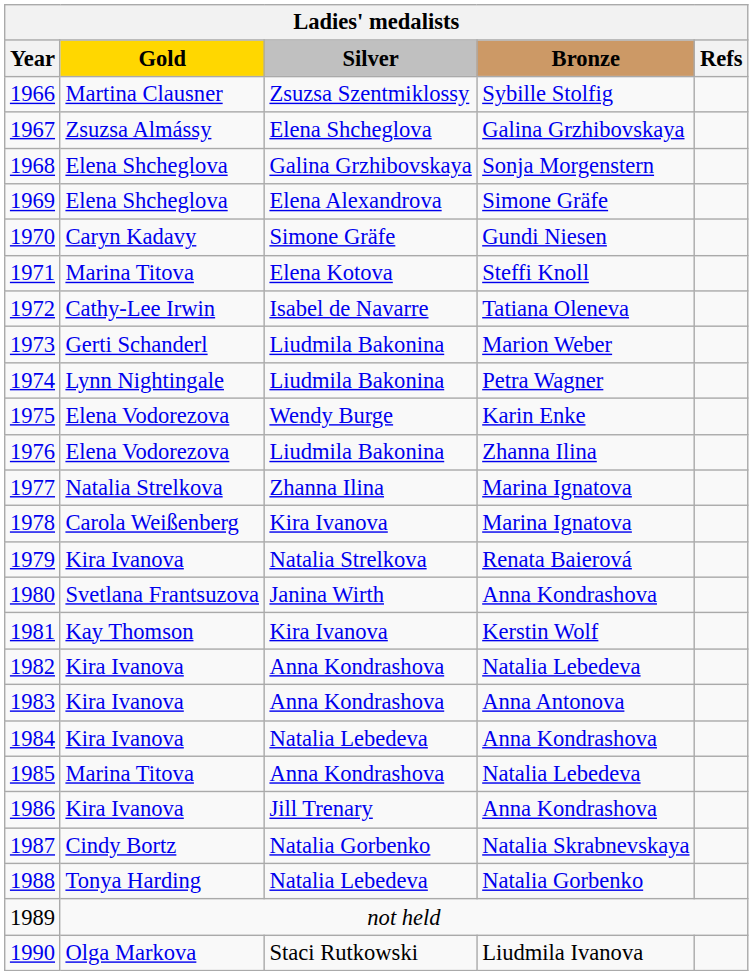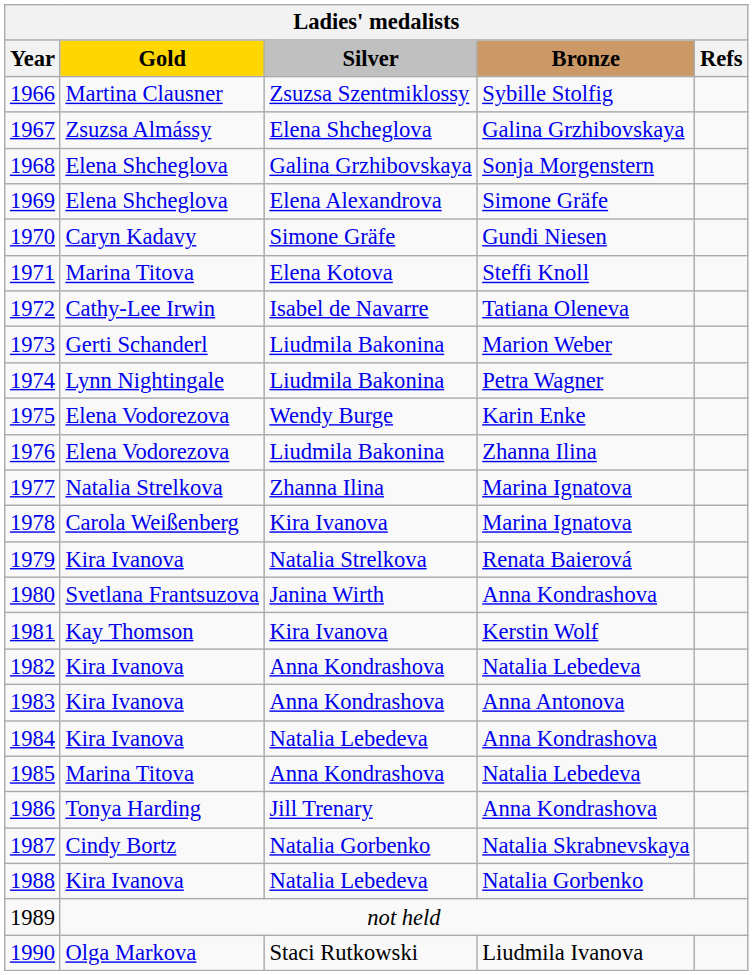 <table class="wikitable">
 <tr>
 <th colspan=5 align="center">Ladies' medalists</th>
 </tr>
 <tr>
 <th>Year</th>
 <td align="center" bgcolor="gold"><strong>Gold</strong></td>
 <td align="center" bgcolor="silver"><strong>Silver</strong></td>
 <td align="center" bgcolor="cc9966"><strong>Bronze</strong></td>
 <th>Refs</th>
 </tr>
 <tr>
 <td><a href='#'>1966</a></td>
 <td> <a href='#'>Martina Clausner</a></td>
 <td> <a href='#'>Zsuzsa Szentmiklossy</a></td>
 <td> <a href='#'>Sybille Stolfig</a></td>
 <td></td>
 </tr>
 <tr>
 <td><a href='#'>1967</a></td>
 <td> <a href='#'>Zsuzsa Almássy</a></td>
 <td> <a href='#'>Elena Shcheglova</a></td>
 <td> <a href='#'>Galina Grzhibovskaya</a></td>
 <td></td>
 </tr>
 <tr>
 <td><a href='#'>1968</a></td>
 <td> <a href='#'>Elena Shcheglova</a></td>
 <td> <a href='#'>Galina Grzhibovskaya</a></td>
 <td> <a href='#'>Sonja Morgenstern</a></td>
 <td></td>
 </tr>
 <tr>
 <td><a href='#'>1969</a></td>
 <td> <a href='#'>Elena Shcheglova</a></td>
 <td> <a href='#'>Elena Alexandrova</a></td>
 <td> <a href='#'>Simone Gräfe</a></td>
 <td></td>
 </tr>
 <tr>
 <td><a href='#'>1970</a></td>
 <td> <a href='#'>Caryn Kadavy</a></td>
 <td> <a href='#'>Simone Gräfe</a></td>
 <td> <a href='#'>Gundi Niesen</a></td>
 <td></td>
 </tr>
 <tr>
 <td><a href='#'>1971</a></td>
 <td> <a href='#'>Marina Titova</a></td>
 <td> <a href='#'>Elena Kotova</a></td>
 <td> <a href='#'>Steffi Knoll</a></td>
 <td></td>
 </tr>
 <tr>
 <td><a href='#'>1972</a></td>
 <td> <a href='#'>Cathy-Lee Irwin</a></td>
 <td> <a href='#'>Isabel de Navarre</a></td>
 <td> <a href='#'>Tatiana Oleneva</a></td>
 <td></td>
 </tr>
 <tr>
 <td><a href='#'>1973</a></td>
 <td> <a href='#'>Gerti Schanderl</a></td>
 <td> <a href='#'>Liudmila Bakonina</a></td>
 <td> <a href='#'>Marion Weber</a></td>
 <td></td>
 </tr>
 <tr>
 <td><a href='#'>1974</a></td>
 <td> <a href='#'>Lynn Nightingale</a></td>
 <td> <a href='#'>Liudmila Bakonina</a></td>
 <td> <a href='#'>Petra Wagner</a></td>
 <td></td>
 </tr>
 <tr>
 <td><a href='#'>1975</a></td>
 <td> <a href='#'>Elena Vodorezova</a></td>
 <td> <a href='#'>Wendy Burge</a></td>
 <td> <a href='#'>Karin Enke</a></td>
 <td></td>
 </tr>
 <tr>
 <td><a href='#'>1976</a></td>
 <td> <a href='#'>Elena Vodorezova</a></td>
 <td> <a href='#'>Liudmila Bakonina</a></td>
 <td> <a href='#'>Zhanna Ilina</a></td>
 <td></td>
 </tr>
 <tr>
 <td><a href='#'>1977</a></td>
 <td> <a href='#'>Natalia Strelkova</a></td>
 <td> <a href='#'>Zhanna Ilina</a></td>
 <td> <a href='#'>Marina Ignatova</a></td>
 <td></td>
 </tr>
 <tr>
 <td><a href='#'>1978</a></td>
 <td> <a href='#'>Carola Weißenberg</a></td>
 <td> <a href='#'>Kira Ivanova</a></td>
 <td> <a href='#'>Marina Ignatova</a></td>
 <td></td>
 </tr>
 <tr>
 <td><a href='#'>1979</a></td>
 <td> <a href='#'>Kira Ivanova</a></td>
 <td> <a href='#'>Natalia Strelkova</a></td>
 <td> <a href='#'>Renata Baierová</a></td>
 <td></td>
 </tr>
 <tr>
 <td><a href='#'>1980</a></td>
 <td> <a href='#'>Svetlana Frantsuzova</a></td>
 <td> <a href='#'>Janina Wirth</a></td>
 <td> <a href='#'>Anna Kondrashova</a></td>
 <td></td>
 </tr>
 <tr>
 <td><a href='#'>1981</a></td>
 <td> <a href='#'>Kay Thomson</a></td>
 <td> <a href='#'>Kira Ivanova</a></td>
 <td> <a href='#'>Kerstin Wolf</a></td>
 <td></td>
 </tr>
 <tr>
 <td><a href='#'>1982</a></td>
 <td> <a href='#'>Kira Ivanova</a></td>
 <td> <a href='#'>Anna Kondrashova</a></td>
 <td> <a href='#'>Natalia Lebedeva</a></td>
 <td></td>
 </tr>
 <tr>
 <td><a href='#'>1983</a></td>
 <td> <a href='#'>Kira Ivanova</a></td>
 <td> <a href='#'>Anna Kondrashova</a></td>
 <td> <a href='#'>Anna Antonova</a></td>
 <td></td>
 </tr>
 <tr>
 <td><a href='#'>1984</a></td>
 <td> <a href='#'>Kira Ivanova</a></td>
 <td> <a href='#'>Natalia Lebedeva</a></td>
 <td> <a href='#'>Anna Kondrashova</a></td>
 <td></td>
 </tr>
 <tr>
 <td><a href='#'>1985</a></td>
 <td> <a href='#'>Marina Titova</a></td>
 <td> <a href='#'>Anna Kondrashova</a></td>
 <td> <a href='#'>Natalia Lebedeva</a></td>
 <td></td>
 </tr>
 <tr>
 <td><a href='#'>1986</a></td>
-<td> <a href='#'>Kira Ivanova</a></td>
+<td> <a href='#'>Tonya Harding</a></td>
 <td> <a href='#'>Jill Trenary</a></td>
 <td> <a href='#'>Anna Kondrashova</a></td>
 <td></td>
 </tr>
 <tr>
 <td><a href='#'>1987</a></td>
 <td> <a href='#'>Cindy Bortz</a></td>
 <td> <a href='#'>Natalia Gorbenko</a></td>
 <td> <a href='#'>Natalia Skrabnevskaya</a></td>
 <td></td>
 </tr>
 <tr>
 <td><a href='#'>1988</a></td>
-<td> <a href='#'>Tonya Harding</a></td>
+<td> <a href='#'>Kira Ivanova</a></td>
 <td> <a href='#'>Natalia Lebedeva</a></td>
 <td> <a href='#'>Natalia Gorbenko</a></td>
 <td></td>
 </tr>
 <tr>
 <td>1989</td>
 <td colspan="4" align="center"><em>not held</em></td>
 </tr>
 <tr>
 <td><a href='#'>1990</a></td>
 <td> <a href='#'>Olga Markova</a></td>
 <td> Staci Rutkowski</td>
 <td> Liudmila Ivanova</td>
 <td></td>
 </tr>
 </table>
